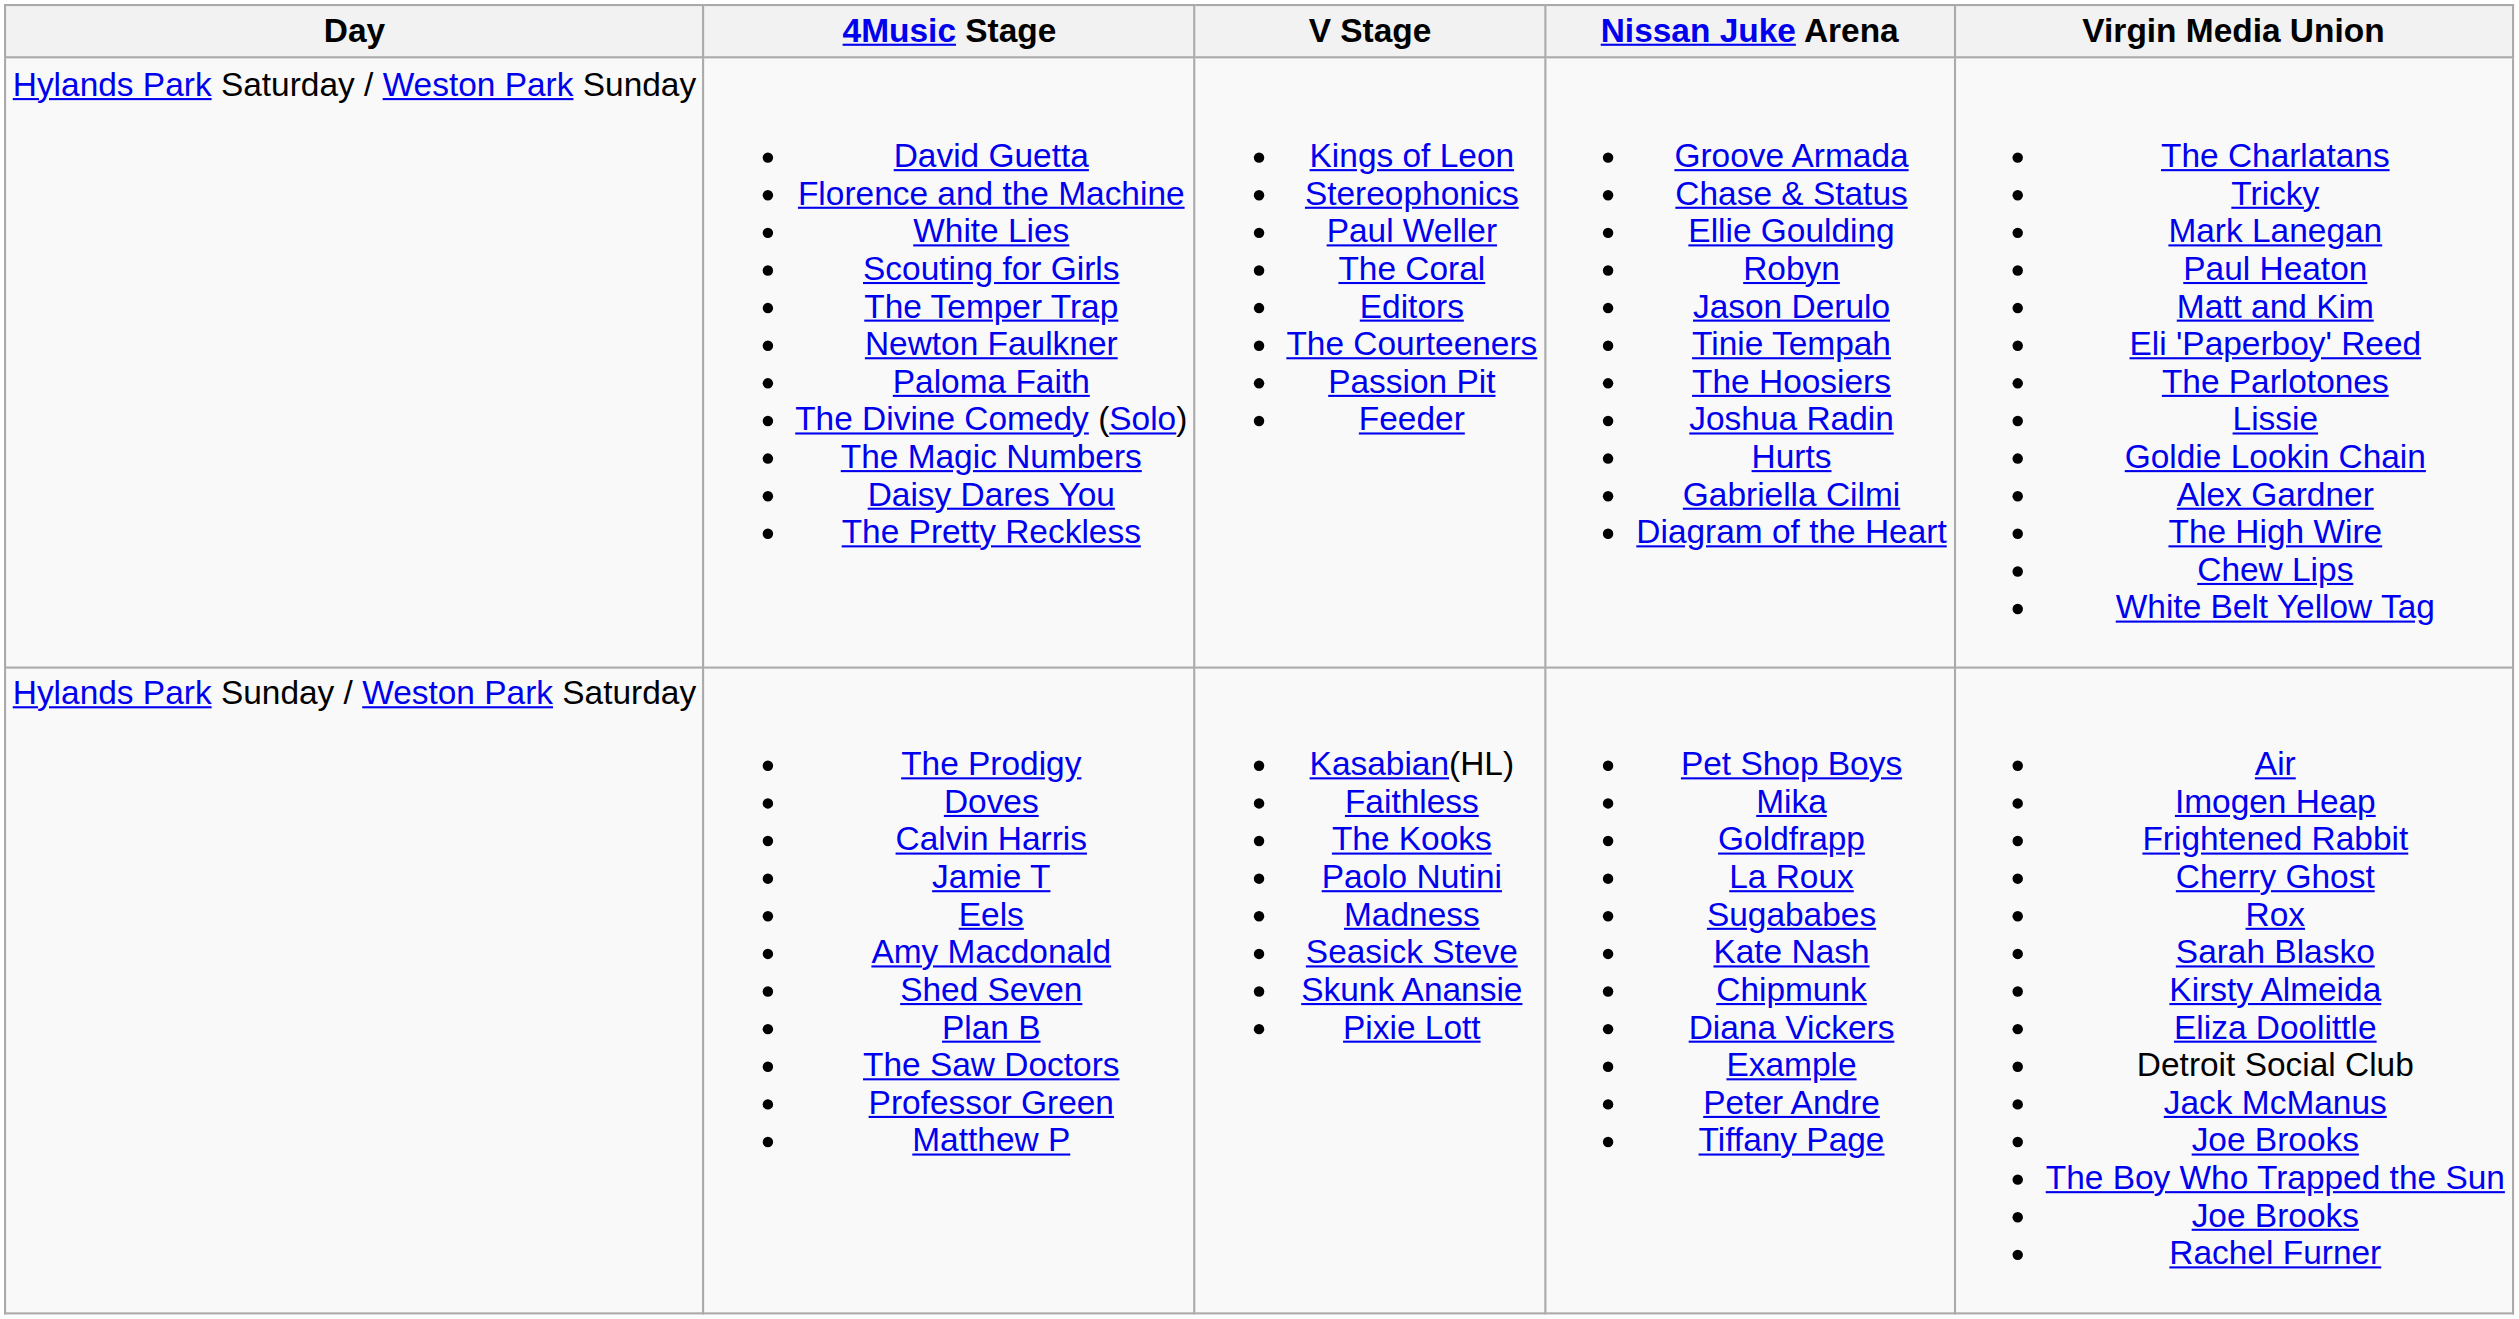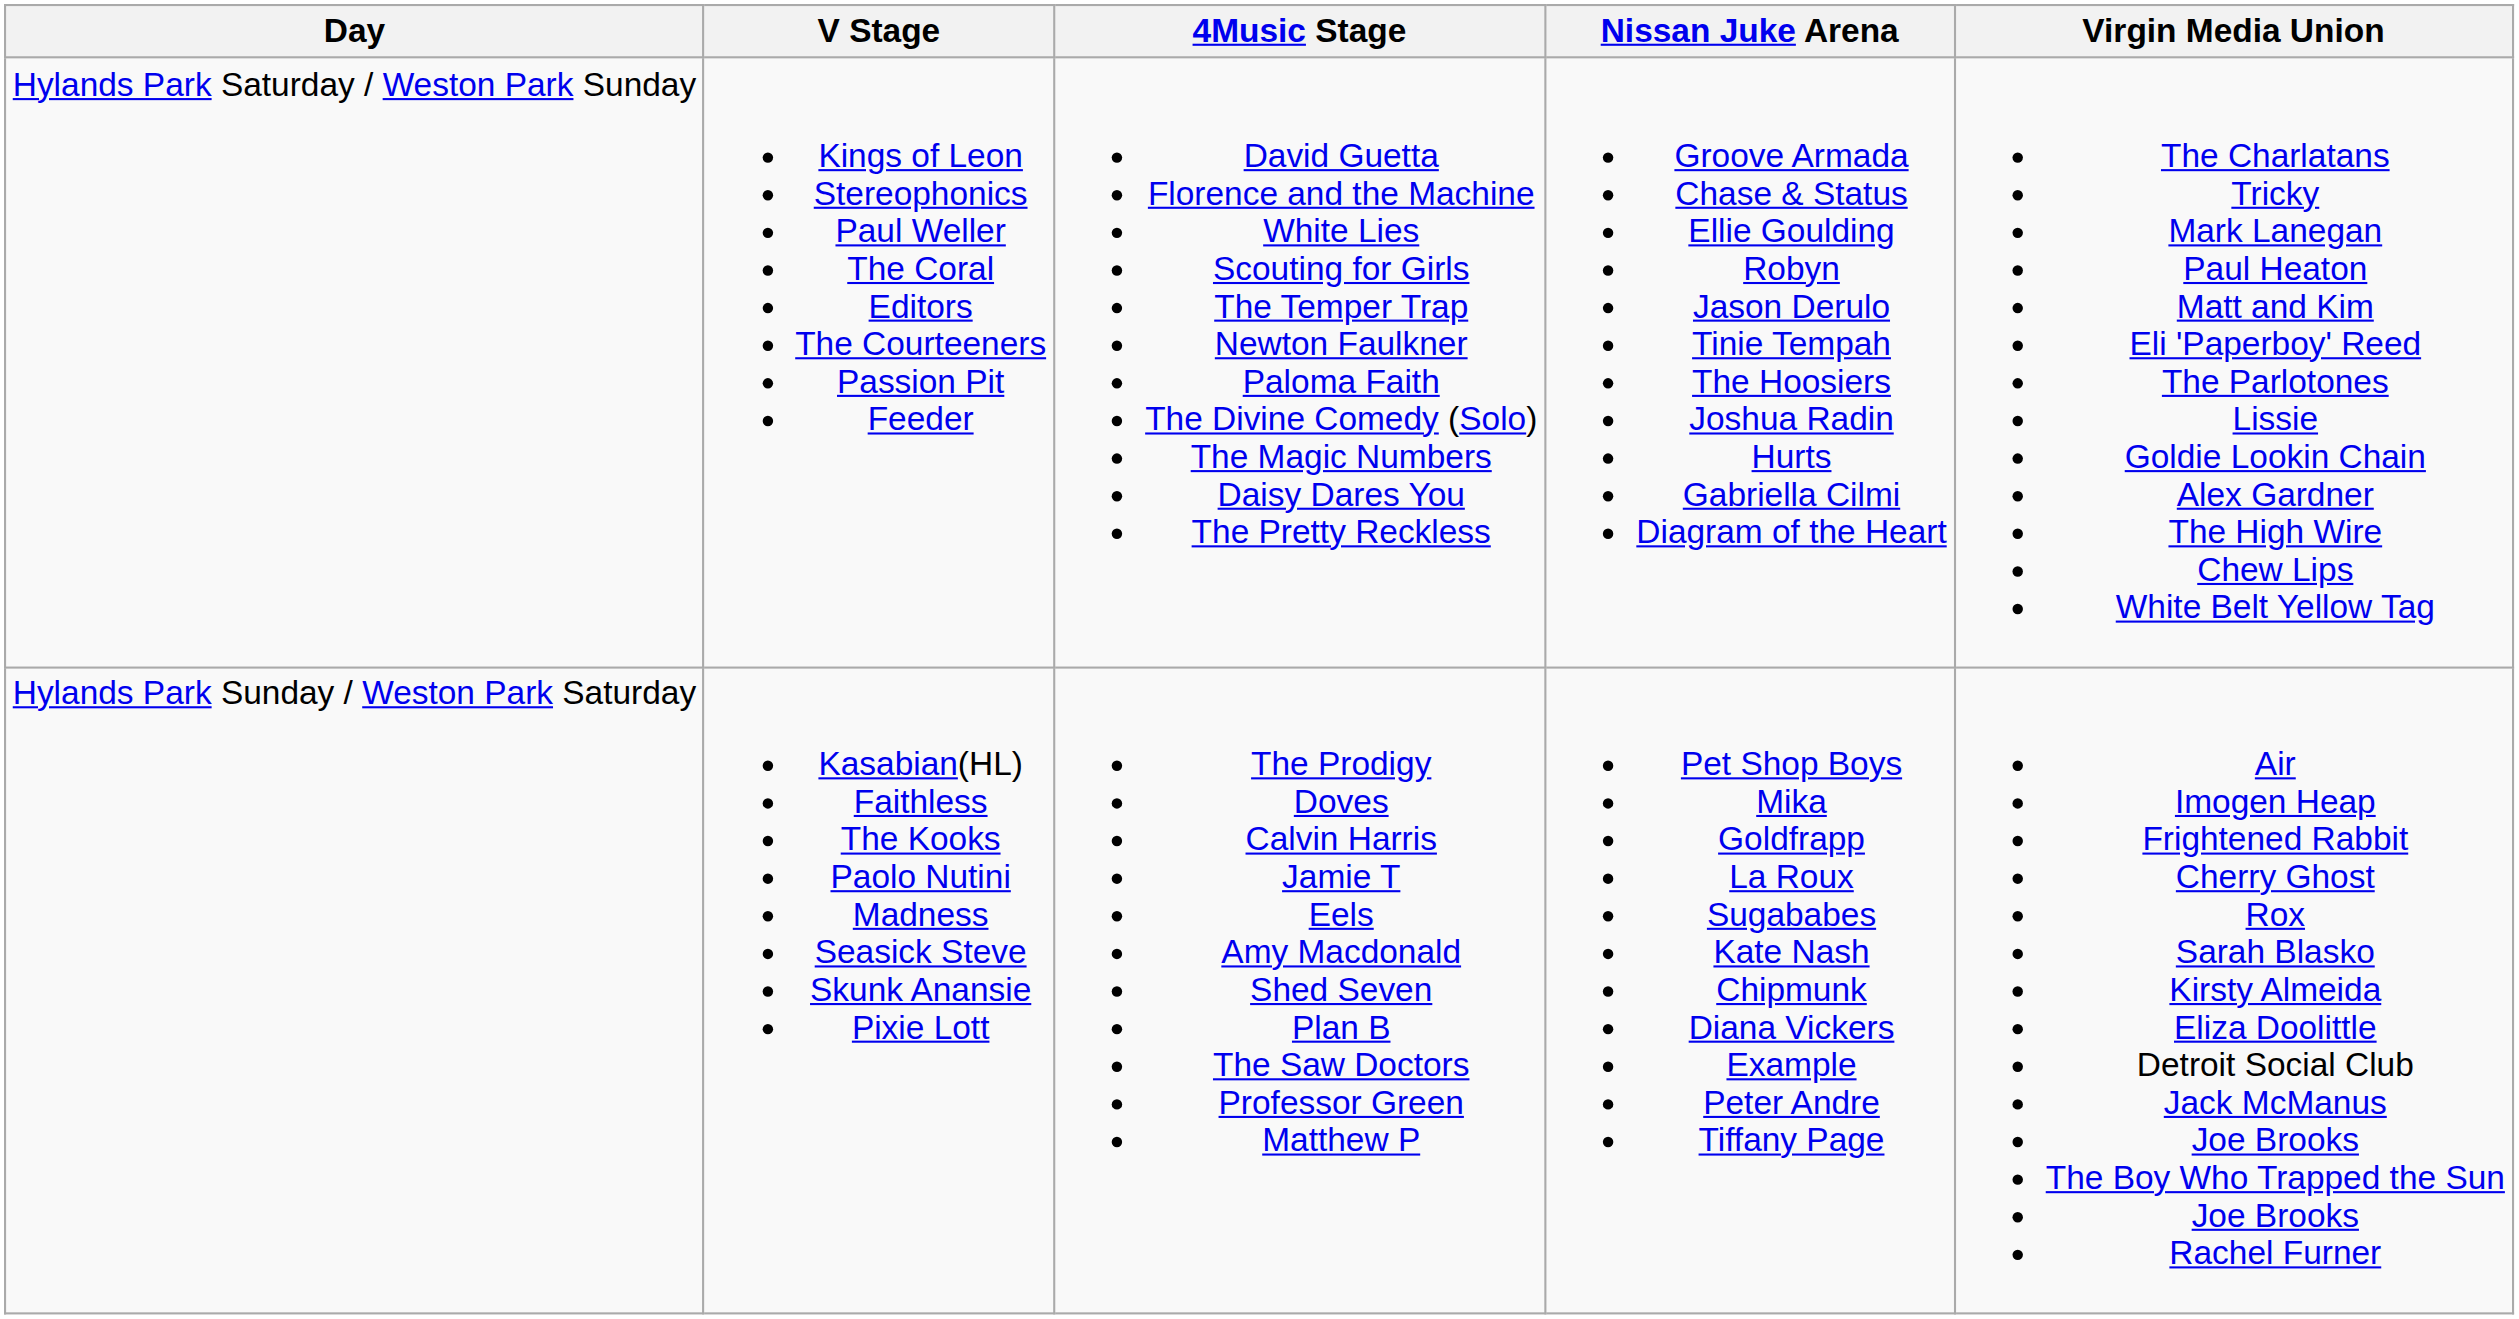 <table class="wikitable" style="text-align:center;">
 <tr>
 <th>Day</th>
+<th>V Stage</th>
 <th><a href='#'>4Music</a> Stage</th>
-<th>V Stage</th>
 <th><a href='#'>Nissan Juke</a> Arena</th>
 <th>Virgin Media Union</th>
 </tr>
 <tr style="vertical-align: top">
 <td><a href='#'>Hylands Park</a> Saturday / <a href='#'>Weston Park</a> Sunday</td>
+<td><br><ul><li><a href='#'>Kings of Leon</a></li><li><a href='#'>Stereophonics</a></li><li><a href='#'>Paul Weller</a></li><li><a href='#'>The Coral</a></li><li><a href='#'>Editors</a></li><li><a href='#'>The Courteeners</a></li><li><a href='#'>Passion Pit</a></li><li><a href='#'>Feeder</a></li></ul></td>
 <td><br><ul><li><a href='#'>David Guetta</a></li><li><a href='#'>Florence and the Machine</a></li><li><a href='#'>White Lies</a></li><li><a href='#'>Scouting for Girls</a></li><li><a href='#'>The Temper Trap</a></li><li><a href='#'>Newton Faulkner</a></li><li><a href='#'>Paloma Faith</a></li><li><a href='#'>The Divine Comedy</a> (<a href='#'>Solo</a>)</li><li><a href='#'>The Magic Numbers</a></li><li><a href='#'>Daisy Dares You</a></li><li><a href='#'>The Pretty Reckless</a></li></ul></td>
-<td><br><ul><li><a href='#'>Kings of Leon</a></li><li><a href='#'>Stereophonics</a></li><li><a href='#'>Paul Weller</a></li><li><a href='#'>The Coral</a></li><li><a href='#'>Editors</a></li><li><a href='#'>The Courteeners</a></li><li><a href='#'>Passion Pit</a></li><li><a href='#'>Feeder</a></li></ul></td>
 <td><br><ul><li><a href='#'>Groove Armada</a></li><li><a href='#'>Chase & Status</a></li><li><a href='#'>Ellie Goulding</a></li><li><a href='#'>Robyn</a></li><li><a href='#'>Jason Derulo</a></li><li><a href='#'>Tinie Tempah</a></li><li><a href='#'>The Hoosiers</a></li><li><a href='#'>Joshua Radin</a></li><li><a href='#'>Hurts</a></li><li><a href='#'>Gabriella Cilmi</a></li><li><a href='#'>Diagram of the Heart</a></li></ul></td>
 <td><br><ul><li><a href='#'>The Charlatans</a></li><li><a href='#'>Tricky</a></li><li><a href='#'>Mark Lanegan</a></li><li><a href='#'>Paul Heaton</a></li><li><a href='#'>Matt and Kim</a></li><li><a href='#'>Eli 'Paperboy' Reed</a></li><li><a href='#'>The Parlotones</a></li><li><a href='#'>Lissie</a></li><li><a href='#'>Goldie Lookin Chain</a></li><li><a href='#'>Alex Gardner</a></li><li><a href='#'>The High Wire</a></li><li><a href='#'>Chew Lips</a></li><li><a href='#'>White Belt Yellow Tag</a></li></ul></td>
 </tr>
 <tr style="vertical-align: top">
 <td><a href='#'>Hylands Park</a> Sunday / <a href='#'>Weston Park</a> Saturday</td>
+<td><br><ul><li><a href='#'>Kasabian</a>(HL)</li><li><a href='#'>Faithless</a></li><li><a href='#'>The Kooks</a></li><li><a href='#'>Paolo Nutini</a></li><li><a href='#'>Madness</a></li><li><a href='#'>Seasick Steve</a></li><li><a href='#'>Skunk Anansie</a></li><li><a href='#'>Pixie Lott</a></li></ul></td>
 <td><br><ul><li><a href='#'>The Prodigy</a></li><li><a href='#'>Doves</a></li><li><a href='#'>Calvin Harris</a></li><li><a href='#'>Jamie T</a></li><li><a href='#'>Eels</a></li><li><a href='#'>Amy Macdonald</a></li><li><a href='#'>Shed Seven</a></li><li><a href='#'>Plan B</a></li><li><a href='#'>The Saw Doctors</a></li><li><a href='#'>Professor Green</a></li><li><a href='#'>Matthew P</a></li></ul></td>
-<td><br><ul><li><a href='#'>Kasabian</a>(HL)</li><li><a href='#'>Faithless</a></li><li><a href='#'>The Kooks</a></li><li><a href='#'>Paolo Nutini</a></li><li><a href='#'>Madness</a></li><li><a href='#'>Seasick Steve</a></li><li><a href='#'>Skunk Anansie</a></li><li><a href='#'>Pixie Lott</a></li></ul></td>
 <td><br><ul><li><a href='#'>Pet Shop Boys</a></li><li><a href='#'>Mika</a></li><li><a href='#'>Goldfrapp</a></li><li><a href='#'>La Roux</a></li><li><a href='#'>Sugababes</a></li><li><a href='#'>Kate Nash</a></li><li><a href='#'>Chipmunk</a></li><li><a href='#'>Diana Vickers</a></li><li><a href='#'>Example</a></li><li><a href='#'>Peter Andre</a></li><li><a href='#'>Tiffany Page</a></li></ul></td>
 <td><br><ul><li><a href='#'>Air</a></li><li><a href='#'>Imogen Heap</a></li><li><a href='#'>Frightened Rabbit</a></li><li><a href='#'>Cherry Ghost</a></li><li><a href='#'>Rox</a></li><li><a href='#'>Sarah Blasko</a></li><li><a href='#'>Kirsty Almeida</a></li><li><a href='#'>Eliza Doolittle</a></li><li>Detroit Social Club</li><li><a href='#'>Jack McManus</a></li><li><a href='#'>Joe Brooks</a></li><li><a href='#'>The Boy Who Trapped the Sun</a></li><li><a href='#'>Joe Brooks</a></li><li><a href='#'>Rachel Furner</a></li></ul></td>
 </tr>
 </table>
